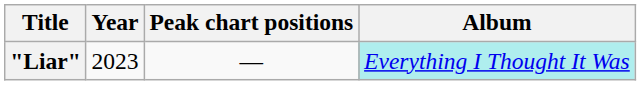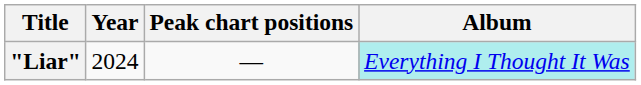 <table class="wikitable plainrowheaders" style="text-align:center">
 <tr>
 <th rowspan="1">Title</th>
 <th rowspan="1">Year</th>
 <th>Peak chart positions</th>
 <th rowspan="1">Album</th>
 </tr>
 <tr>
 <th scope="row">"Liar"<br></th>
-<td>2023</td>
+<td>2024</td>
 <td>—</td>
 <td style="background: paleturquoise;"><em><a href='#'>Everything I Thought It Was</a></em></td>
 </tr>
 </table>
